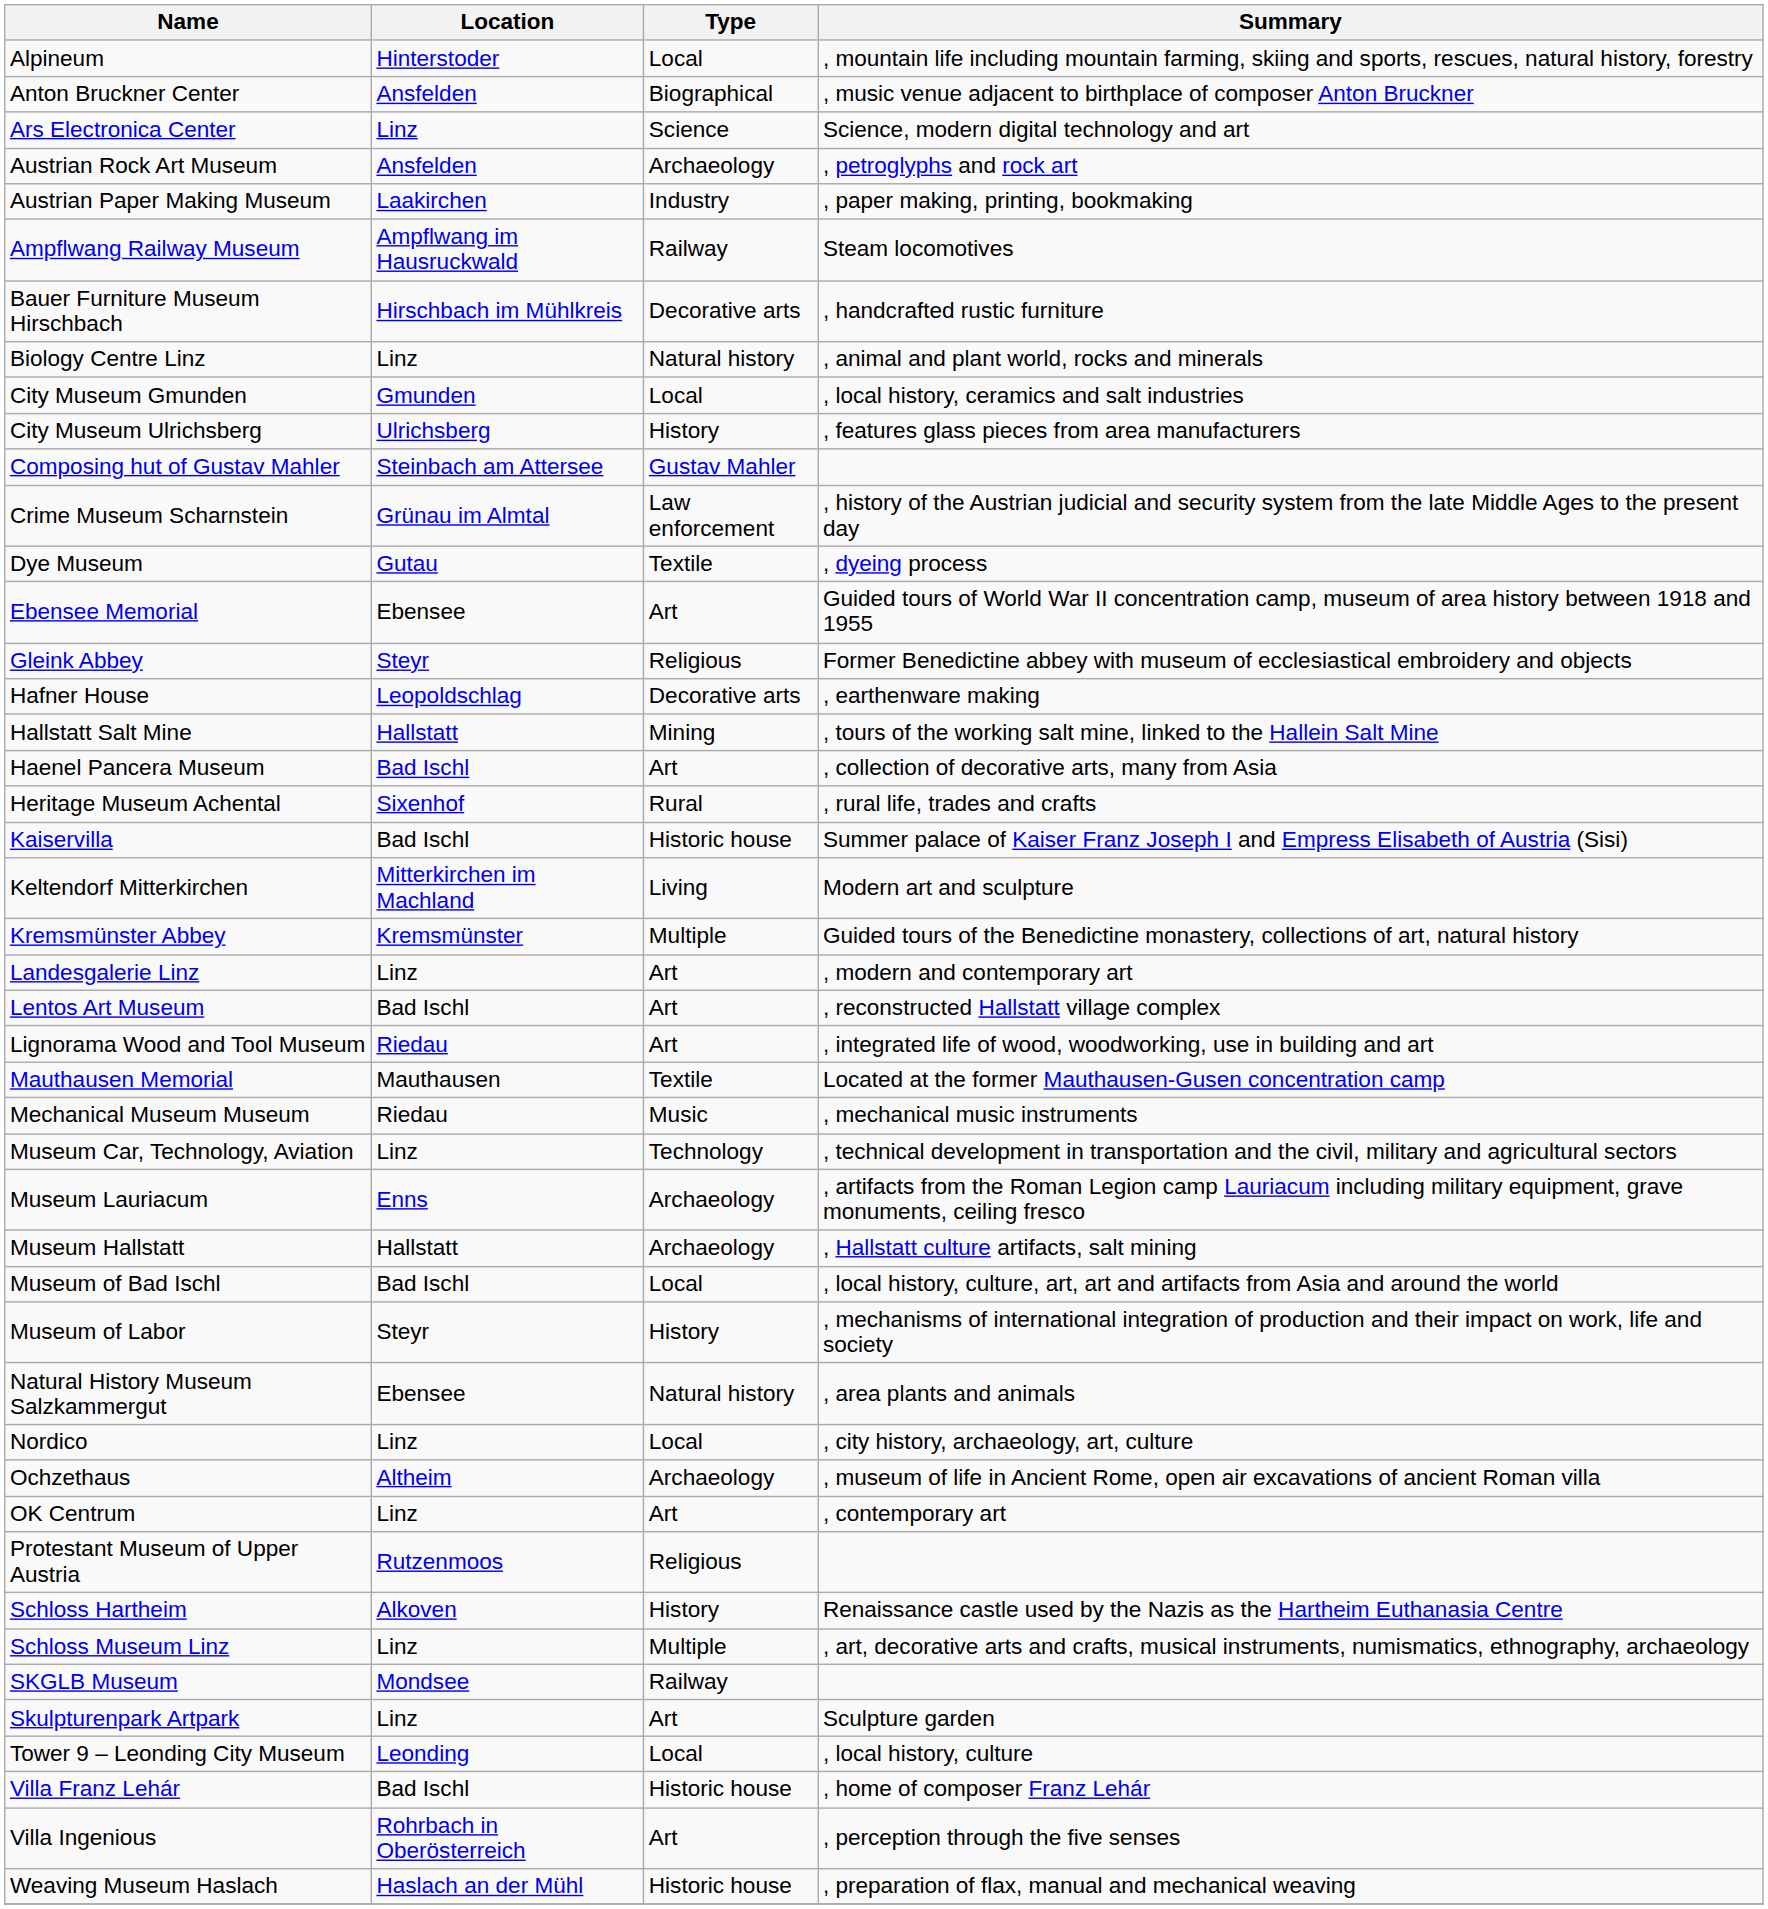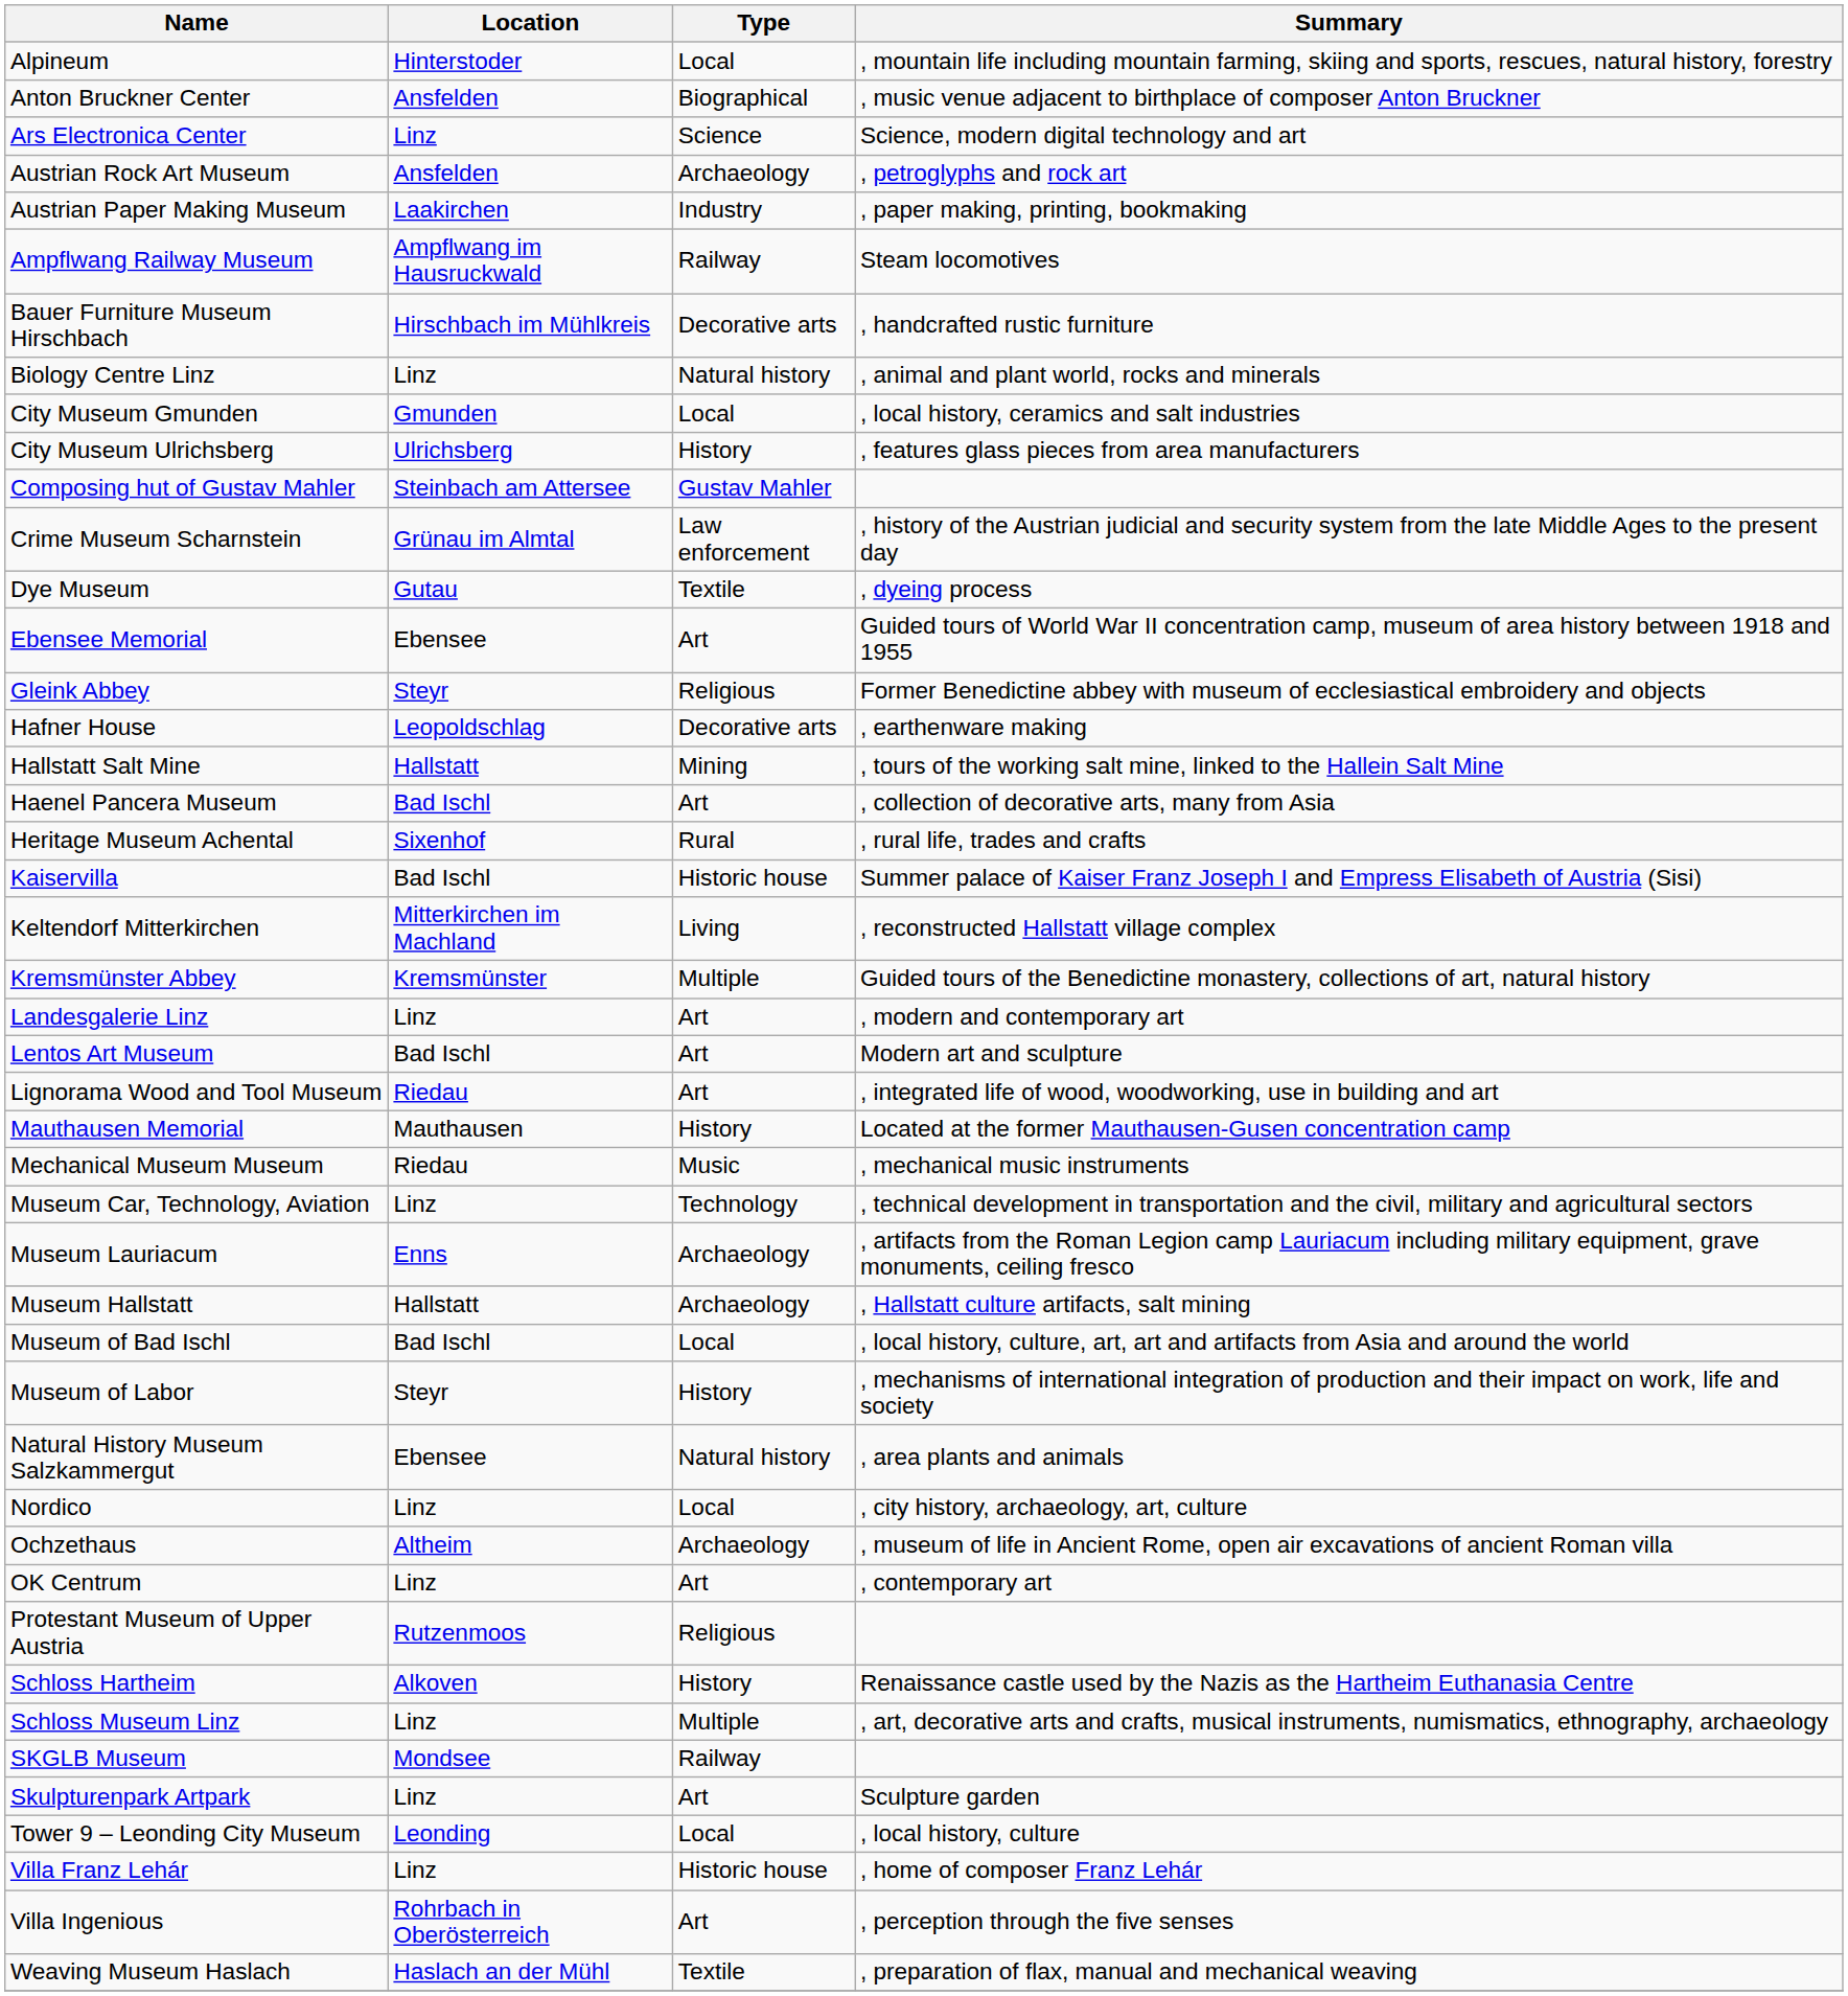 <table class="wikitable sortable">
 <tr>
 <th>Name</th>
 <th>Location</th>
 <th>Type</th>
 <th>Summary</th>
 </tr>
 <tr>
 <td>Alpineum</td>
 <td><a href='#'>Hinterstoder</a></td>
 <td>Local</td>
 <td>, mountain life including mountain farming, skiing and sports, rescues, natural history, forestry</td>
 </tr>
 <tr>
 <td>Anton Bruckner Center</td>
 <td><a href='#'>Ansfelden</a></td>
 <td>Biographical</td>
 <td>, music venue adjacent to birthplace of composer <a href='#'>Anton Bruckner</a></td>
 </tr>
 <tr>
 <td><a href='#'>Ars Electronica Center</a></td>
 <td><a href='#'>Linz</a></td>
 <td>Science</td>
 <td>Science, modern digital technology and art</td>
 </tr>
 <tr>
 <td>Austrian Rock Art Museum</td>
 <td><a href='#'>Ansfelden</a></td>
 <td>Archaeology</td>
 <td>, <a href='#'>petroglyphs</a> and <a href='#'>rock art</a></td>
 </tr>
 <tr>
 <td>Austrian Paper Making Museum</td>
 <td><a href='#'>Laakirchen</a></td>
 <td>Industry</td>
 <td>, paper making, printing, bookmaking</td>
 </tr>
 <tr>
 <td><a href='#'>Ampflwang Railway Museum</a></td>
 <td><a href='#'>Ampflwang im Hausruckwald</a></td>
 <td>Railway</td>
 <td>Steam locomotives</td>
 </tr>
 <tr>
 <td>Bauer Furniture Museum Hirschbach</td>
 <td><a href='#'>Hirschbach im Mühlkreis</a></td>
 <td>Decorative arts</td>
 <td>, handcrafted rustic furniture</td>
 </tr>
 <tr>
 <td>Biology Centre Linz</td>
 <td>Linz</td>
 <td>Natural history</td>
 <td>, animal and plant world, rocks and minerals</td>
 </tr>
 <tr>
 <td>City Museum Gmunden</td>
 <td><a href='#'>Gmunden</a></td>
 <td>Local</td>
 <td>, local history, ceramics and salt industries</td>
 </tr>
 <tr>
 <td>City Museum Ulrichsberg</td>
 <td><a href='#'>Ulrichsberg</a></td>
 <td>History</td>
 <td>, features glass pieces from area manufacturers</td>
 </tr>
 <tr>
 <td><a href='#'>Composing hut of Gustav Mahler</a></td>
 <td><a href='#'>Steinbach am Attersee</a></td>
 <td><a href='#'>Gustav Mahler</a></td>
 <td></td>
 </tr>
 <tr>
 <td>Crime Museum Scharnstein</td>
 <td><a href='#'>Grünau im Almtal</a></td>
 <td>Law enforcement</td>
 <td>, history of the Austrian judicial and security system from the late Middle Ages to the present day</td>
 </tr>
 <tr>
 <td>Dye Museum</td>
 <td><a href='#'>Gutau</a></td>
 <td>Textile</td>
 <td>, <a href='#'>dyeing</a> process</td>
 </tr>
 <tr>
 <td><a href='#'>Ebensee Memorial</a></td>
 <td>Ebensee</td>
 <td>Art</td>
 <td>Guided tours of World War II concentration camp, museum of area history between 1918 and 1955</td>
 </tr>
 <tr>
 <td><a href='#'>Gleink Abbey</a></td>
 <td><a href='#'>Steyr</a></td>
 <td>Religious</td>
 <td>Former Benedictine abbey with museum of ecclesiastical embroidery and objects</td>
 </tr>
 <tr>
 <td>Hafner House</td>
 <td><a href='#'>Leopoldschlag</a></td>
 <td>Decorative arts</td>
 <td>, earthenware making</td>
 </tr>
 <tr>
 <td>Hallstatt Salt Mine</td>
 <td><a href='#'>Hallstatt</a></td>
 <td>Mining</td>
 <td>, tours of the working salt mine, linked to the <a href='#'>Hallein Salt Mine</a></td>
 </tr>
 <tr>
 <td>Haenel Pancera Museum</td>
 <td><a href='#'>Bad Ischl</a></td>
 <td>Art</td>
 <td>, collection of decorative arts, many from Asia</td>
 </tr>
 <tr>
 <td>Heritage Museum Achental</td>
 <td><a href='#'>Sixenhof</a></td>
 <td>Rural</td>
 <td>, rural life, trades and crafts</td>
 </tr>
 <tr>
 <td><a href='#'>Kaiservilla</a></td>
 <td>Bad Ischl</td>
 <td>Historic house</td>
 <td>Summer palace of <a href='#'>Kaiser Franz Joseph I</a> and <a href='#'>Empress Elisabeth of Austria</a> (Sisi)</td>
 </tr>
 <tr>
 <td>Keltendorf Mitterkirchen</td>
 <td><a href='#'>Mitterkirchen im Machland</a></td>
 <td>Living</td>
-<td>Modern art and sculpture</td>
+<td>, reconstructed <a href='#'>Hallstatt</a> village complex</td>
 </tr>
 <tr>
 <td><a href='#'>Kremsmünster Abbey</a></td>
 <td><a href='#'>Kremsmünster</a></td>
 <td>Multiple</td>
 <td>Guided tours of the Benedictine monastery, collections of art, natural history</td>
 </tr>
 <tr>
 <td><a href='#'>Landesgalerie Linz</a></td>
 <td>Linz</td>
 <td>Art</td>
 <td>, modern and contemporary art</td>
 </tr>
 <tr>
 <td><a href='#'>Lentos Art Museum</a></td>
 <td>Bad Ischl</td>
 <td>Art</td>
-<td>, reconstructed <a href='#'>Hallstatt</a> village complex</td>
+<td>Modern art and sculpture</td>
 </tr>
 <tr>
 <td>Lignorama Wood and Tool Museum</td>
 <td><a href='#'>Riedau</a></td>
 <td>Art</td>
 <td>, integrated life of wood, woodworking, use in building and art</td>
 </tr>
 <tr>
 <td><a href='#'>Mauthausen Memorial</a></td>
 <td>Mauthausen</td>
-<td>Textile</td>
+<td>History</td>
 <td>Located at the former <a href='#'>Mauthausen-Gusen concentration camp</a></td>
 </tr>
 <tr>
 <td>Mechanical Museum Museum</td>
 <td>Riedau</td>
 <td>Music</td>
 <td>, mechanical music instruments</td>
 </tr>
 <tr>
 <td>Museum Car, Technology, Aviation</td>
 <td>Linz</td>
 <td>Technology</td>
 <td>, technical development in transportation and the civil, military and agricultural sectors</td>
 </tr>
 <tr>
 <td>Museum Lauriacum</td>
 <td><a href='#'>Enns</a></td>
 <td>Archaeology</td>
 <td>, artifacts from the Roman Legion camp <a href='#'>Lauriacum</a> including military equipment, grave monuments, ceiling fresco</td>
 </tr>
 <tr>
 <td>Museum Hallstatt</td>
 <td>Hallstatt</td>
 <td>Archaeology</td>
 <td>, <a href='#'>Hallstatt culture</a> artifacts, salt mining</td>
 </tr>
 <tr>
 <td>Museum of Bad Ischl</td>
 <td>Bad Ischl</td>
 <td>Local</td>
 <td>, local history, culture, art, art and artifacts from Asia and around the world</td>
 </tr>
 <tr>
 <td>Museum of Labor</td>
 <td>Steyr</td>
 <td>History</td>
 <td>, mechanisms of international integration of production and their impact on work, life and society</td>
 </tr>
 <tr>
 <td>Natural History Museum Salzkammergut</td>
 <td>Ebensee</td>
 <td>Natural history</td>
 <td>, area plants and animals</td>
 </tr>
 <tr>
 <td>Nordico</td>
 <td>Linz</td>
 <td>Local</td>
 <td>, city history, archaeology, art, culture</td>
 </tr>
 <tr>
 <td>Ochzethaus</td>
 <td><a href='#'>Altheim</a></td>
 <td>Archaeology</td>
 <td>, museum of life in Ancient Rome, open air excavations of ancient Roman villa</td>
 </tr>
 <tr>
 <td>OK Centrum</td>
 <td>Linz</td>
 <td>Art</td>
 <td>, contemporary art</td>
 </tr>
 <tr>
 <td>Protestant Museum of Upper Austria</td>
 <td><a href='#'>Rutzenmoos</a></td>
 <td>Religious</td>
 <td></td>
 </tr>
 <tr>
 <td><a href='#'>Schloss Hartheim</a></td>
 <td><a href='#'>Alkoven</a></td>
 <td>History</td>
 <td>Renaissance castle used by the Nazis as the <a href='#'>Hartheim Euthanasia Centre</a></td>
 </tr>
 <tr>
 <td><a href='#'>Schloss Museum Linz</a></td>
 <td>Linz</td>
 <td>Multiple</td>
 <td>, art, decorative arts and crafts, musical instruments, numismatics, ethnography, archaeology</td>
 </tr>
 <tr>
 <td><a href='#'>SKGLB Museum</a></td>
 <td><a href='#'>Mondsee</a></td>
 <td>Railway</td>
 <td></td>
 </tr>
 <tr>
 <td><a href='#'>Skulpturenpark Artpark</a></td>
 <td>Linz</td>
 <td>Art</td>
 <td>Sculpture garden</td>
 </tr>
 <tr>
 <td>Tower 9 – Leonding City Museum</td>
 <td><a href='#'>Leonding</a></td>
 <td>Local</td>
 <td>, local history, culture</td>
 </tr>
 <tr>
 <td><a href='#'>Villa Franz Lehár</a></td>
-<td>Bad Ischl</td>
+<td>Linz</td>
 <td>Historic house</td>
 <td>, home of composer <a href='#'>Franz Lehár</a></td>
 </tr>
 <tr>
 <td>Villa Ingenious</td>
 <td><a href='#'>Rohrbach in Oberösterreich</a></td>
 <td>Art</td>
 <td>, perception through the five senses</td>
 </tr>
 <tr>
 <td>Weaving Museum Haslach</td>
 <td><a href='#'>Haslach an der Mühl</a></td>
-<td>Historic house</td>
+<td>Textile</td>
 <td>, preparation of flax, manual and mechanical weaving</td>
 </tr>
 <tr>
 </tr>
 </table>
